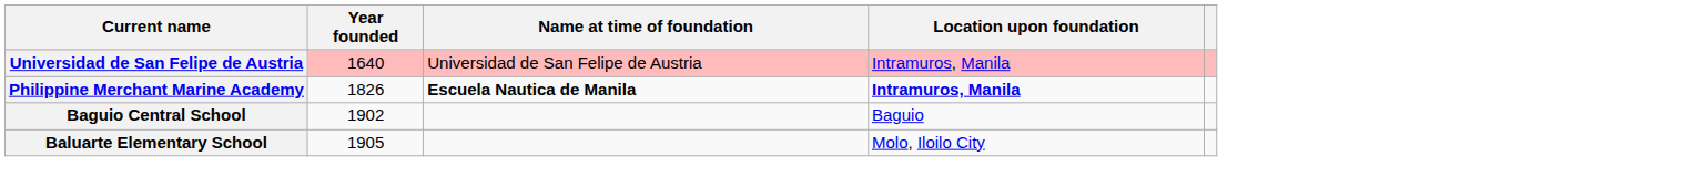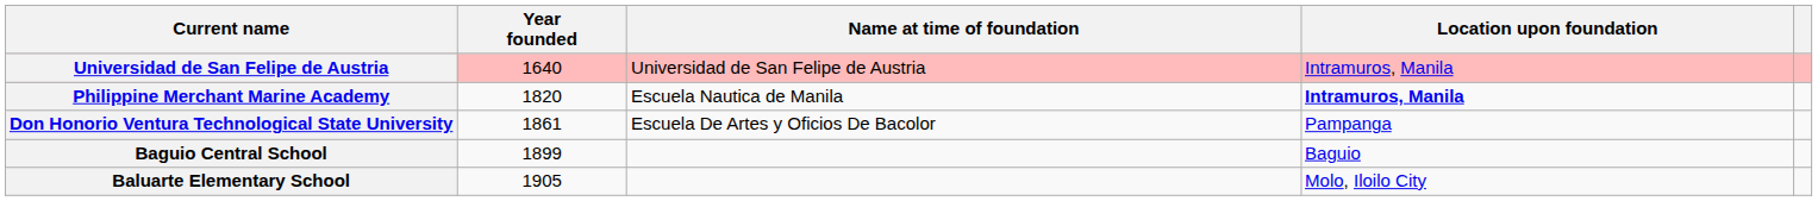 <table class="wikitable sortable plainrowheaders">
 <tr>
 <th scope="col" style="width:25%;">Current name</th>
 <th scope="col">Year<br>founded</th>
 <th scope="col">Name at time of foundation</th>
 <th scope="col">Location upon foundation</th>
 <th scope="col" class="unsortable"></th>
 </tr>
 <tr style="background:#ffbbbb;">
 <th scope="row"><a href='#'>Universidad de San Felipe de Austria</a></th>
 <td style="text-align:center;">1640</td>
 <td>Universidad de San Felipe de Austria</td>
 <td><a href='#'>Intramuros</a>, <a href='#'>Manila</a></td>
 <td style="text-align:center;"></td>
 </tr>
 <tr>
 <th scope="row"><a href='#'>Philippine Merchant Marine Academy</a></th>
-<td style="text-align:center;">1826</td>
-<td><strong>Escuela Nautica de Manila</strong></td>
+<td style="text-align:center;">1820</td>
+<td>Escuela Nautica de Manila</td>
 <td><strong><a href='#'>Intramuros, Manila</a></strong></td>
 <td style="text-align:center;"></td>
 </tr>
 <tr>
+<th scope="row"><a href='#'>Don Honorio Ventura Technological State University</a></th>
+<td style="text-align:center;">1861</td>
+<td>Escuela De Artes y Oficios De Bacolor</td>
+<td><a href='#'>Pampanga</a></td>
+<td style="text-align:center;"></td>
+</tr>
+<tr>
 <th scope="row">Baguio Central School</th>
-<td style="text-align:center;">1902</td>
+<td style="text-align:center;">1899</td>
 <td></td>
 <td><a href='#'>Baguio</a></td>
 <td style="text-align:center;"></td>
 </tr>
 <tr>
 <th scope="row">Baluarte Elementary School</th>
 <td style="text-align:center;">1905</td>
 <td></td>
 <td><a href='#'>Molo</a>, <a href='#'>Iloilo City</a></td>
 <td style="text-align:center;"></td>
 </tr>
 </table>
